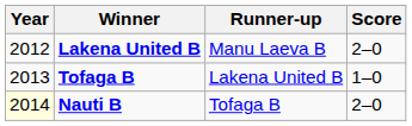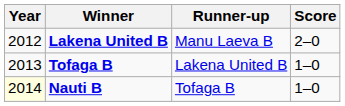 <table class="wikitable">
 <tr>
 <th>Year</th>
 <th>Winner</th>
 <th>Runner-up</th>
 <th>Score</th>
 </tr>
 <tr>
 <td>2012</td>
 <td><strong><a href='#'>Lakena United B</a></strong></td>
 <td><a href='#'>Manu Laeva B</a></td>
 <td>2–0</td>
 </tr>
 <tr>
 <td>2013</td>
 <td><strong><a href='#'>Tofaga B</a></strong></td>
 <td><a href='#'>Lakena United B</a></td>
 <td>1–0</td>
 </tr>
 <tr>
 <td style="background: lightyellow;">2014</td>
 <td><strong><a href='#'>Nauti B</a></strong></td>
 <td><a href='#'>Tofaga B</a></td>
-<td>2–0</td>
+<td>1–0</td>
 </tr>
 </table>
